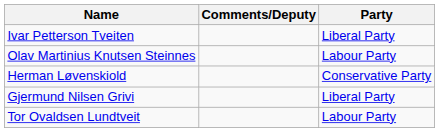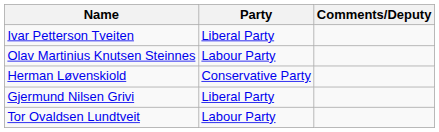 <table class="wikitable">
 <tr>
 <th>Name</th>
+<th>Party</th>
 <th>Comments/Deputy</th>
-<th>Party</th>
 </tr>
 <tr>
 <td><a href='#'>Ivar Petterson Tveiten</a></td>
+<td><a href='#'>Liberal Party</a></td>
 <td></td>
-<td><a href='#'>Liberal Party</a></td>
 </tr>
 <tr>
 <td><a href='#'>Olav Martinius Knutsen Steinnes</a></td>
+<td><a href='#'>Labour Party</a></td>
 <td></td>
-<td><a href='#'>Labour Party</a></td>
 </tr>
 <tr>
 <td><a href='#'>Herman Løvenskiold</a></td>
+<td><a href='#'>Conservative Party</a></td>
 <td></td>
-<td><a href='#'>Conservative Party</a></td>
 </tr>
 <tr>
 <td><a href='#'>Gjermund Nilsen Grivi</a></td>
+<td><a href='#'>Liberal Party</a></td>
 <td></td>
-<td><a href='#'>Liberal Party</a></td>
 </tr>
 <tr>
 <td><a href='#'>Tor Ovaldsen Lundtveit</a></td>
+<td><a href='#'>Labour Party</a></td>
 <td></td>
-<td><a href='#'>Labour Party</a></td>
 </tr>
 </table>
